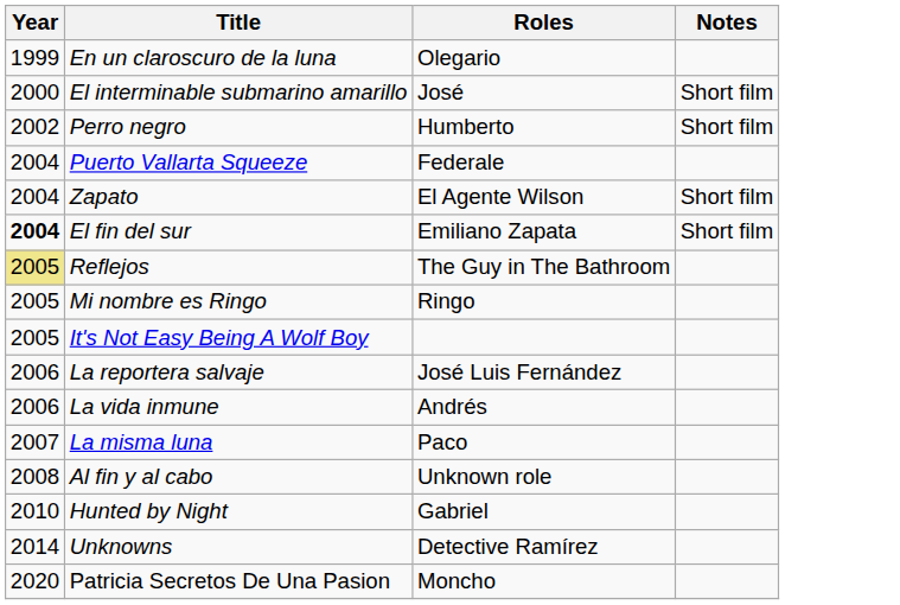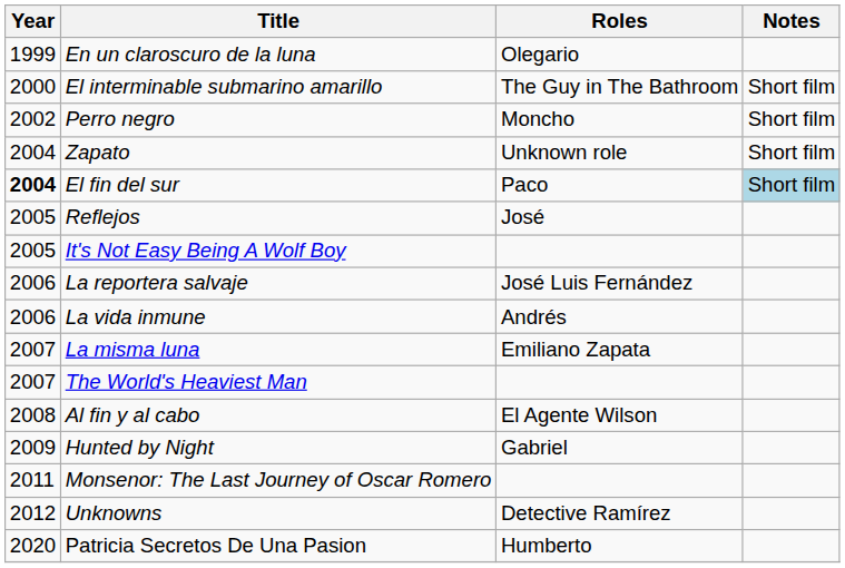 <table class="wikitable sortable">
 <tr>
 <th>Year</th>
 <th>Title</th>
 <th>Roles</th>
 <th>Notes</th>
 </tr>
 <tr>
 <td>1999</td>
 <td><em>En un claroscuro de la luna</em></td>
 <td>Olegario</td>
 <td></td>
 </tr>
 <tr>
 <td>2000</td>
 <td><em>El interminable submarino amarillo</em></td>
-<td>José</td>
+<td>The Guy in The Bathroom</td>
 <td>Short film</td>
 </tr>
 <tr>
 <td>2002</td>
 <td><em>Perro negro</em></td>
-<td>Humberto</td>
+<td>Moncho</td>
 <td>Short film</td>
 </tr>
 <tr>
 <td>2004</td>
-<td><em><a href='#'>Puerto Vallarta Squeeze</a></em></td>
-<td>Federale</td>
-<td></td>
-</tr>
-<tr>
-<td>2004</td>
 <td><em>Zapato</em></td>
-<td>El Agente Wilson</td>
+<td>Unknown role</td>
 <td>Short film</td>
 </tr>
 <tr>
 <td><strong>2004</strong></td>
 <td><em>El fin del sur</em></td>
-<td>Emiliano Zapata</td>
-<td>Short film</td>
-</tr>
-<tr>
-<td style="background: khaki;">2005</td>
-<td><em>Reflejos</em></td>
-<td>The Guy in The Bathroom</td>
-<td></td>
+<td>Paco</td>
+<td style="background: lightblue;">Short film</td>
 </tr>
 <tr>
 <td>2005</td>
-<td><em>Mi nombre es Ringo</em></td>
-<td>Ringo</td>
+<td><em>Reflejos</em></td>
+<td>José</td>
 <td></td>
 </tr>
 <tr>
 <td>2005</td>
 <td><em><a href='#'>It's Not Easy Being A Wolf Boy</a></em></td>
 <td></td>
 <td></td>
 </tr>
 <tr>
 <td>2006</td>
 <td><em>La reportera salvaje</em></td>
 <td>José Luis Fernández</td>
 <td></td>
 </tr>
 <tr>
 <td>2006</td>
 <td><em>La vida inmune</em></td>
 <td>Andrés</td>
 <td></td>
 </tr>
 <tr>
 <td>2007</td>
 <td><em><a href='#'>La misma luna</a></em></td>
-<td>Paco</td>
+<td>Emiliano Zapata</td>
+<td></td>
+</tr>
+<tr>
+<td>2007</td>
+<td><em><a href='#'>The World's Heaviest Man</a></em></td>
+<td></td>
 <td></td>
 </tr>
 <tr>
 <td>2008</td>
 <td><em>Al fin y al cabo</em></td>
-<td>Unknown role</td>
+<td>El Agente Wilson</td>
 <td></td>
 </tr>
 <tr>
-<td>2010</td>
+<td>2009</td>
 <td><em>Hunted by Night</em></td>
 <td>Gabriel</td>
 <td></td>
 </tr>
 <tr>
-<td>2014</td>
+<td>2011</td>
+<td><em>Monsenor: The Last Journey of Oscar Romero</em></td>
+<td></td>
+<td></td>
+</tr>
+<tr>
+<td>2012</td>
 <td><em>Unknowns</em></td>
 <td>Detective Ramírez</td>
 <td></td>
 </tr>
 <tr>
 <td>2020</td>
 <td>Patricia Secretos De Una Pasion</td>
-<td>Moncho</td>
+<td>Humberto</td>
 <td></td>
 </tr>
 <tr>
 </tr>
 </table>
